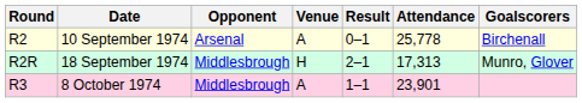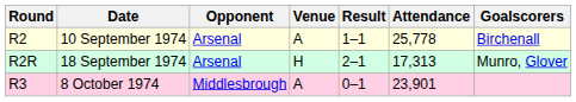 <table class="wikitable">
 <tr>
 <th>Round</th>
 <th>Date</th>
 <th>Opponent</th>
 <th>Venue</th>
 <th>Result</th>
 <th>Attendance</th>
 <th>Goalscorers</th>
 </tr>
 <tr style="background-color: #ffffdd;">
 <td>R2</td>
 <td>10 September 1974</td>
 <td><a href='#'>Arsenal</a></td>
 <td>A</td>
-<td>0–1</td>
+<td>1–1</td>
 <td>25,778</td>
 <td><a href='#'>Birchenall</a></td>
 </tr>
 <tr style="background-color: #d0ffe3;">
 <td>R2R</td>
 <td>18 September 1974</td>
-<td><a href='#'>Middlesbrough</a></td>
+<td><a href='#'>Arsenal</a></td>
 <td>H</td>
 <td>2–1</td>
 <td>17,313</td>
 <td>Munro, <a href='#'>Glover</a></td>
 </tr>
 <tr style="background-color: #ffd0e3;">
 <td>R3</td>
 <td>8 October 1974</td>
 <td><a href='#'>Middlesbrough</a></td>
 <td>A</td>
-<td>1–1</td>
+<td>0–1</td>
 <td>23,901</td>
 <td></td>
 </tr>
 </table>
